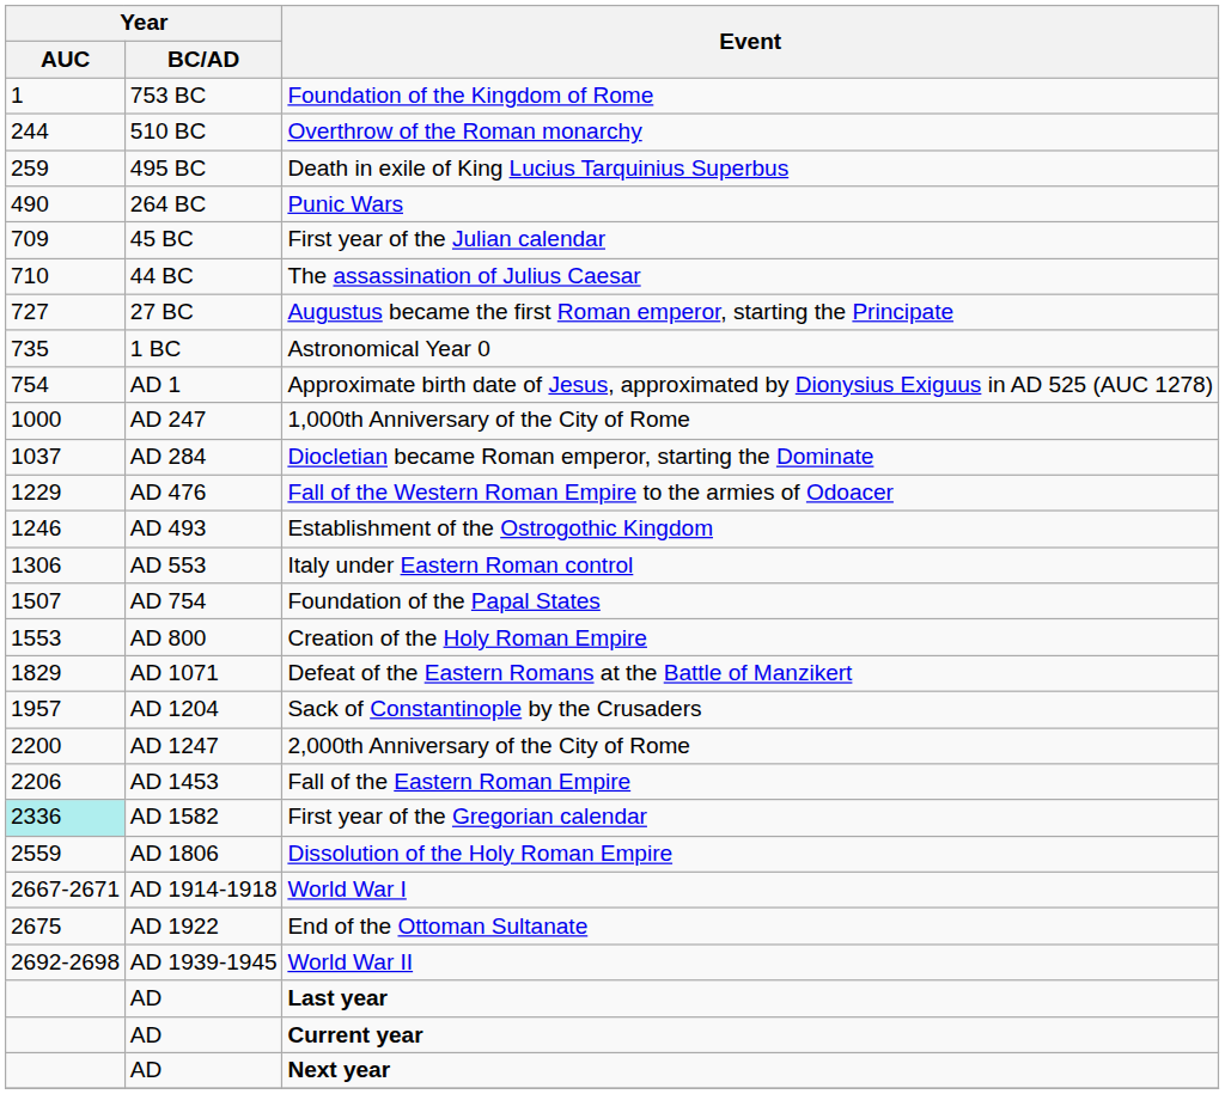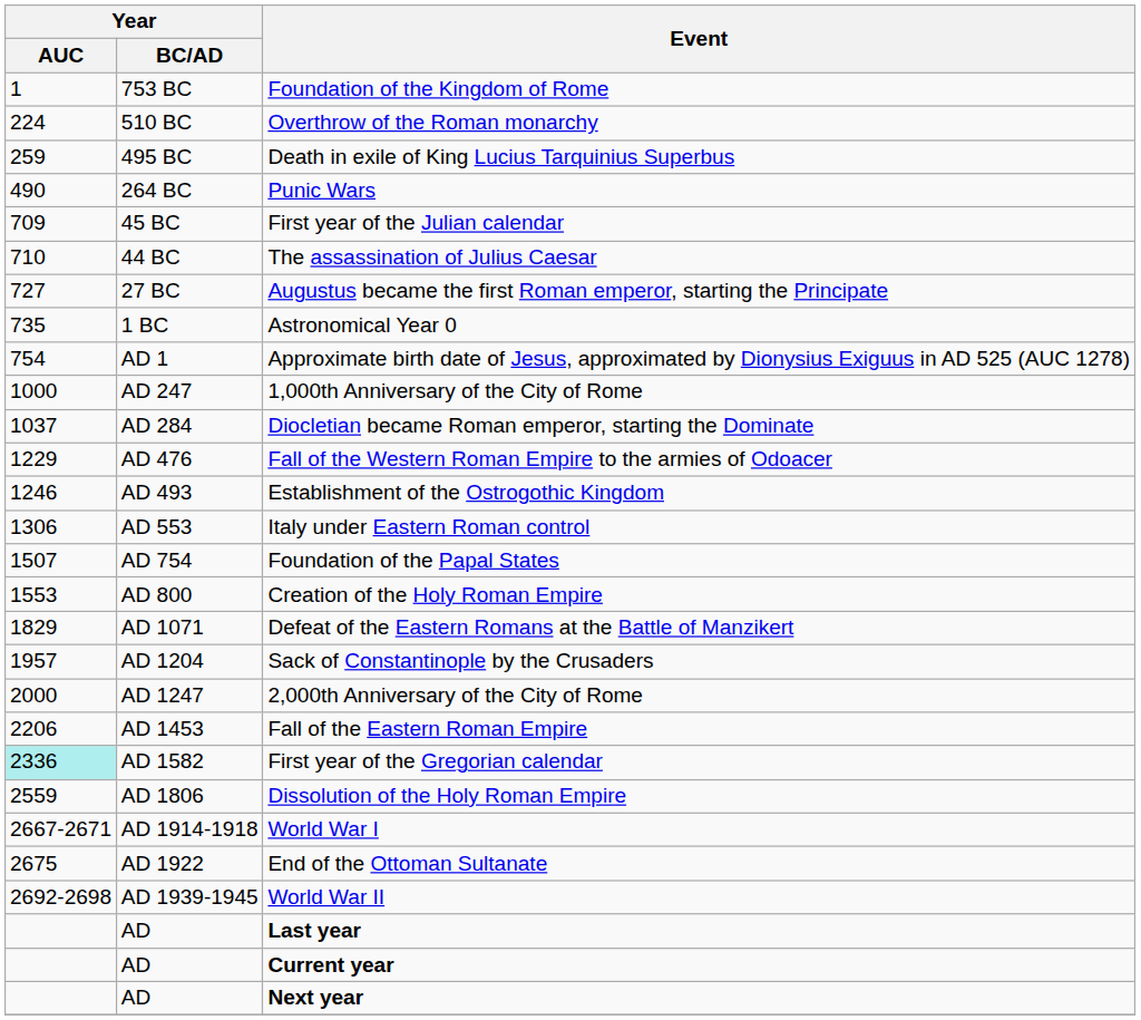 <table class=wikitable>
 <tr>
 <th colspan=2>Year</th>
 <th colspan=1 rowspan=2>Event</th>
 </tr>
 <tr>
 <th>AUC</th>
 <th>BC/AD</th>
 </tr>
 <tr>
 <td>1</td>
 <td>753 BC</td>
 <td><a href='#'>Foundation of the Kingdom of Rome</a></td>
 </tr>
 <tr>
-<td>244</td>
+<td>224</td>
 <td>510 BC</td>
 <td><a href='#'>Overthrow of the Roman monarchy</a></td>
 </tr>
 <tr>
 <td>259</td>
 <td>495 BC</td>
 <td>Death in exile of King <a href='#'>Lucius Tarquinius Superbus</a></td>
 </tr>
 <tr>
 <td>490</td>
 <td>264 BC</td>
 <td><a href='#'>Punic Wars</a></td>
 </tr>
 <tr>
 <td>709</td>
 <td>45 BC</td>
 <td>First year of the <a href='#'>Julian calendar</a></td>
 </tr>
 <tr>
 <td>710</td>
 <td>44 BC</td>
 <td>The <a href='#'>assassination of Julius Caesar</a></td>
 </tr>
 <tr>
 <td>727</td>
 <td>27 BC</td>
 <td><a href='#'>Augustus</a> became the first <a href='#'>Roman emperor</a>, starting the <a href='#'>Principate</a></td>
 </tr>
 <tr>
 <td>735</td>
 <td>1 BC</td>
 <td>Astronomical Year 0</td>
 </tr>
 <tr>
 <td>754</td>
 <td>AD 1</td>
 <td>Approximate birth date of <a href='#'>Jesus</a>, approximated by <a href='#'>Dionysius Exiguus</a> in AD 525 (AUC 1278)</td>
 </tr>
 <tr>
 <td>1000</td>
 <td>AD 247</td>
 <td>1,000th Anniversary of the City of Rome</td>
 </tr>
 <tr>
 <td>1037</td>
 <td>AD 284</td>
 <td><a href='#'>Diocletian</a> became Roman emperor, starting the <a href='#'>Dominate</a></td>
 </tr>
 <tr>
 <td>1229</td>
 <td>AD 476</td>
 <td><a href='#'>Fall of the Western Roman Empire</a> to the armies of <a href='#'>Odoacer</a></td>
 </tr>
 <tr>
 <td>1246</td>
 <td>AD 493</td>
 <td>Establishment of the <a href='#'>Ostrogothic Kingdom</a></td>
 </tr>
 <tr>
 <td>1306</td>
 <td>AD 553</td>
 <td>Italy under <a href='#'>Eastern Roman control</a></td>
 </tr>
 <tr>
 <td>1507</td>
 <td>AD 754</td>
 <td>Foundation of the <a href='#'>Papal States</a></td>
 </tr>
 <tr>
 <td>1553</td>
 <td>AD 800</td>
 <td>Creation of the <a href='#'>Holy Roman Empire</a></td>
 </tr>
 <tr>
 <td>1829</td>
 <td>AD 1071</td>
 <td>Defeat of the <a href='#'>Eastern Romans</a> at the <a href='#'>Battle of Manzikert</a></td>
 </tr>
 <tr>
 <td>1957</td>
 <td>AD 1204</td>
 <td>Sack of <a href='#'>Constantinople</a> by the Crusaders</td>
 </tr>
 <tr>
-<td>2200</td>
+<td>2000</td>
 <td>AD 1247</td>
 <td>2,000th Anniversary of the City of Rome</td>
 </tr>
 <tr>
 <td>2206</td>
 <td>AD 1453</td>
 <td>Fall of the <a href='#'>Eastern Roman Empire</a></td>
 </tr>
 <tr>
 <td style="background: paleturquoise;">2336</td>
 <td>AD 1582</td>
 <td>First year of the <a href='#'>Gregorian calendar</a></td>
 </tr>
 <tr>
 <td>2559</td>
 <td>AD 1806</td>
 <td><a href='#'>Dissolution of the Holy Roman Empire</a></td>
 </tr>
 <tr>
 <td>2667-2671</td>
 <td>AD 1914-1918</td>
 <td><a href='#'>World War I</a></td>
 </tr>
 <tr>
 <td>2675</td>
 <td>AD 1922</td>
 <td>End of the <a href='#'>Ottoman Sultanate</a></td>
 </tr>
 <tr>
 <td>2692-2698</td>
 <td>AD 1939-1945</td>
 <td><a href='#'>World War II</a></td>
 </tr>
 <tr>
 <td></td>
 <td>AD </td>
 <td><strong>Last year</strong></td>
 </tr>
 <tr>
 <td></td>
 <td>AD </td>
 <td><strong>Current year</strong></td>
 </tr>
 <tr>
 <td></td>
 <td>AD </td>
 <td><strong>Next year</strong></td>
 </tr>
 <tr>
 </tr>
 </table>
